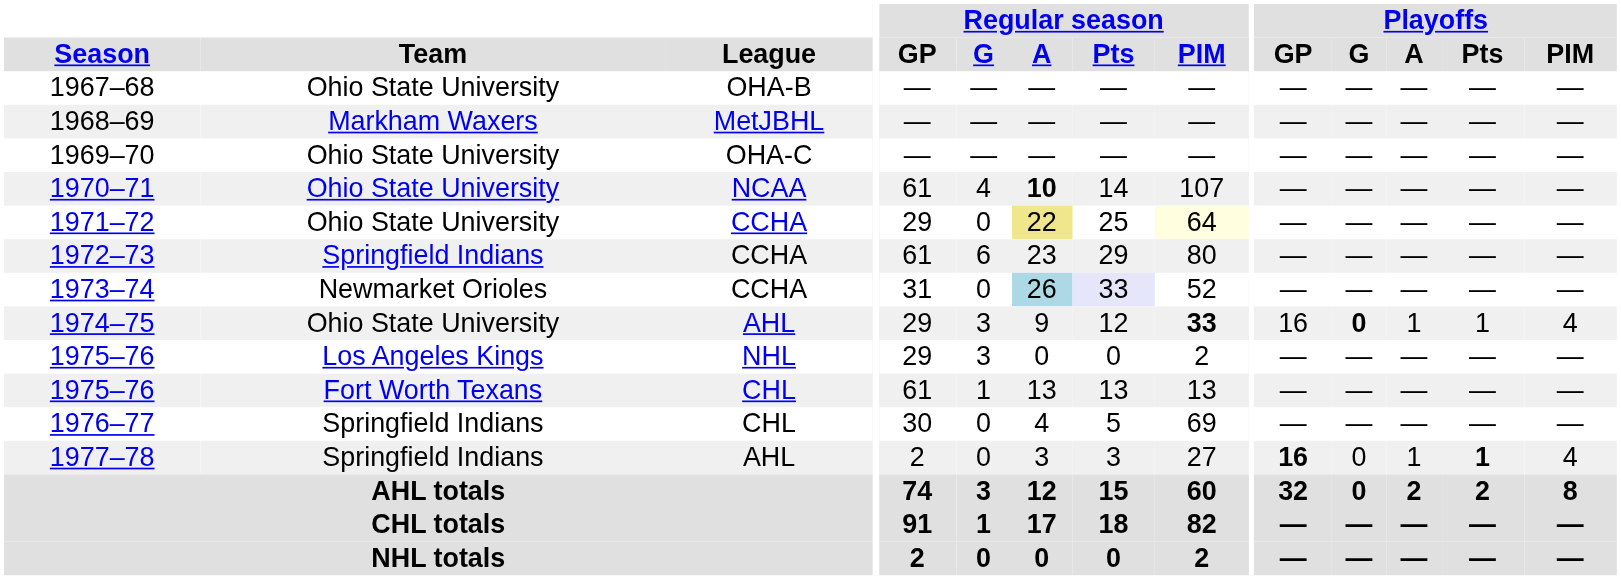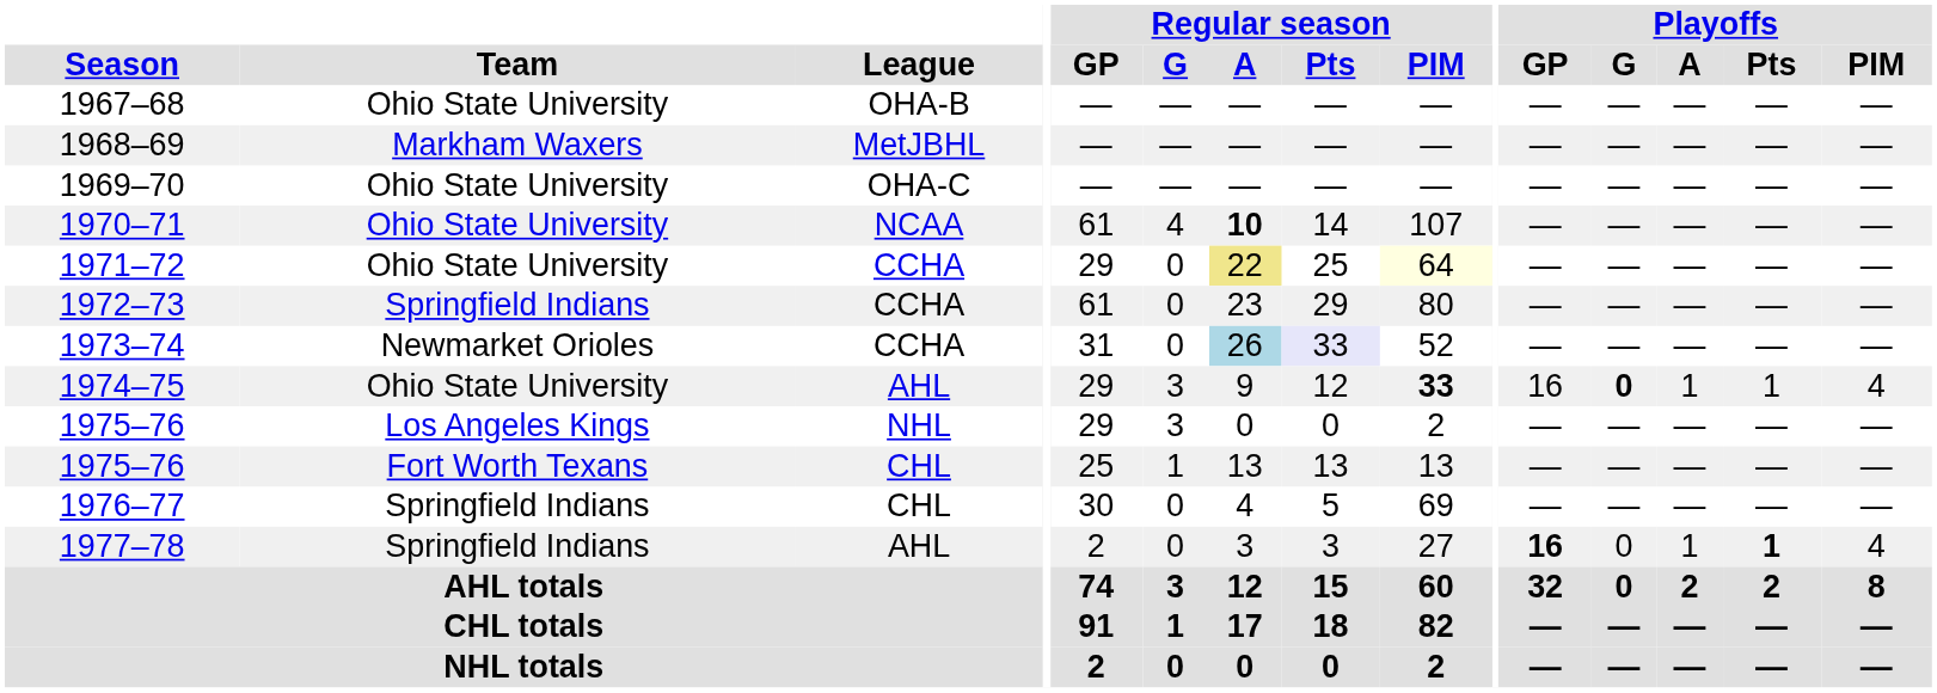 <table border="0" cellpadding="1" cellspacing="0" style="text-align:center; width:60em">
 <tr bgcolor="#e0e0e0">
 <th colspan="3" bgcolor="#ffffff"></th>
 <th rowspan="100" bgcolor="#ffffff"></th>
 <th colspan="5"><a href='#'>Regular season</a></th>
 <th rowspan="100" bgcolor="#ffffff"></th>
 <th colspan="5"><a href='#'>Playoffs</a></th>
 </tr>
 <tr bgcolor="#e0e0e0">
 <th><a href='#'>Season</a></th>
 <th>Team</th>
 <th>League</th>
 <th>GP</th>
 <th><a href='#'>G</a></th>
 <th><a href='#'>A</a></th>
 <th><a href='#'>Pts</a></th>
 <th><a href='#'>PIM</a></th>
 <th>GP</th>
 <th>G</th>
 <th>A</th>
 <th>Pts</th>
 <th>PIM</th>
 </tr>
 <tr>
 <td>1967–68</td>
 <td>Ohio State University</td>
 <td>OHA-B</td>
 <td>—</td>
 <td>—</td>
 <td>—</td>
 <td>—</td>
 <td>—</td>
 <td>—</td>
 <td>—</td>
 <td>—</td>
 <td>—</td>
 <td>—</td>
 </tr>
 <tr bgcolor="#f0f0f0">
 <td>1968–69</td>
 <td><a href='#'>Markham Waxers</a></td>
 <td><a href='#'>MetJBHL</a></td>
 <td>—</td>
 <td>—</td>
 <td>—</td>
 <td>—</td>
 <td>—</td>
 <td>—</td>
 <td>—</td>
 <td>—</td>
 <td>—</td>
 <td>—</td>
 </tr>
 <tr>
 <td>1969–70</td>
 <td>Ohio State University</td>
 <td>OHA-C</td>
 <td>—</td>
 <td>—</td>
 <td>—</td>
 <td>—</td>
 <td>—</td>
 <td>—</td>
 <td>—</td>
 <td>—</td>
 <td>—</td>
 <td>—</td>
 </tr>
 <tr bgcolor="#f0f0f0">
 <td><a href='#'>1970–71</a></td>
 <td><a href='#'>Ohio State University</a></td>
 <td><a href='#'>NCAA</a></td>
 <td>61</td>
 <td>4</td>
 <td><strong>10</strong></td>
 <td>14</td>
 <td>107</td>
 <td>—</td>
 <td>—</td>
 <td>—</td>
 <td>—</td>
 <td>—</td>
 </tr>
 <tr>
 <td><a href='#'>1971–72</a></td>
 <td>Ohio State University</td>
 <td><a href='#'>CCHA</a></td>
 <td>29</td>
 <td>0</td>
 <td style="background: khaki;">22</td>
 <td>25</td>
 <td style="background: lightyellow;">64</td>
 <td>—</td>
 <td>—</td>
 <td>—</td>
 <td>—</td>
 <td>—</td>
 </tr>
 <tr bgcolor="#f0f0f0">
 <td><a href='#'>1972–73</a></td>
 <td><a href='#'>Springfield Indians</a></td>
 <td>CCHA</td>
 <td>61</td>
-<td>6</td>
+<td>0</td>
 <td>23</td>
 <td>29</td>
 <td>80</td>
 <td>—</td>
 <td>—</td>
 <td>—</td>
 <td>—</td>
 <td>—</td>
 </tr>
 <tr>
 <td><a href='#'>1973–74</a></td>
 <td>Newmarket Orioles</td>
 <td>CCHA</td>
 <td>31</td>
 <td>0</td>
 <td style="background: lightblue;">26</td>
 <td style="background: lavender;">33</td>
 <td>52</td>
 <td>—</td>
 <td>—</td>
 <td>—</td>
 <td>—</td>
 <td>—</td>
 </tr>
 <tr bgcolor="#f0f0f0">
 <td><a href='#'>1974–75</a></td>
 <td>Ohio State University</td>
 <td><a href='#'>AHL</a></td>
 <td>29</td>
 <td>3</td>
 <td>9</td>
 <td>12</td>
 <td><strong>33</strong></td>
 <td>16</td>
 <td><strong>0</strong></td>
 <td>1</td>
 <td>1</td>
 <td>4</td>
 </tr>
 <tr>
 <td><a href='#'>1975–76</a></td>
 <td><a href='#'>Los Angeles Kings</a></td>
 <td><a href='#'>NHL</a></td>
 <td>29</td>
 <td>3</td>
 <td>0</td>
 <td>0</td>
 <td>2</td>
 <td>—</td>
 <td>—</td>
 <td>—</td>
 <td>—</td>
 <td>—</td>
 </tr>
 <tr bgcolor="#f0f0f0">
 <td><a href='#'>1975–76</a></td>
 <td><a href='#'>Fort Worth Texans</a></td>
 <td><a href='#'>CHL</a></td>
-<td>61</td>
+<td>25</td>
 <td>1</td>
 <td>13</td>
 <td>13</td>
 <td>13</td>
 <td>—</td>
 <td>—</td>
 <td>—</td>
 <td>—</td>
 <td>—</td>
 </tr>
 <tr>
 <td><a href='#'>1976–77</a></td>
 <td>Springfield Indians</td>
 <td>CHL</td>
 <td>30</td>
 <td>0</td>
 <td>4</td>
 <td>5</td>
 <td>69</td>
 <td>—</td>
 <td>—</td>
 <td>—</td>
 <td>—</td>
 <td>—</td>
 </tr>
 <tr bgcolor="#f0f0f0">
 <td><a href='#'>1977–78</a></td>
 <td>Springfield Indians</td>
 <td>AHL</td>
 <td>2</td>
 <td>0</td>
 <td>3</td>
 <td>3</td>
 <td>27</td>
 <td><strong>16</strong></td>
 <td>0</td>
 <td>1</td>
 <td><strong>1</strong></td>
 <td>4</td>
 </tr>
 <tr bgcolor="#e0e0e0">
 <th colspan="3">AHL totals</th>
 <th>74</th>
 <th>3</th>
 <th>12</th>
 <th>15</th>
 <th>60</th>
 <th>32</th>
 <th>0</th>
 <th>2</th>
 <th>2</th>
 <th>8</th>
 </tr>
 <tr bgcolor="#e0e0e0">
 <th colspan="3">CHL totals</th>
 <th>91</th>
 <th>1</th>
 <th>17</th>
 <th>18</th>
 <th>82</th>
 <th>—</th>
 <th>—</th>
 <th>—</th>
 <th>—</th>
 <th>—</th>
 </tr>
 <tr bgcolor="#e0e0e0">
 <th colspan="3">NHL totals</th>
 <th>2</th>
 <th>0</th>
 <th>0</th>
 <th>0</th>
 <th>2</th>
 <th>—</th>
 <th>—</th>
 <th>—</th>
 <th>—</th>
 <th>—</th>
 </tr>
 </table>
